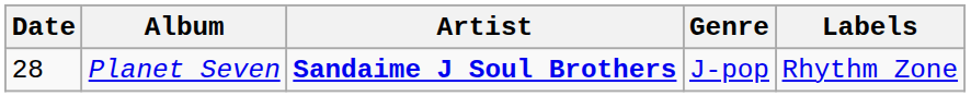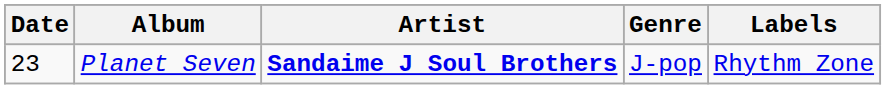 <table class="wikitable">
 <tr>
 <th>Date</th>
 <th>Album</th>
 <th>Artist</th>
 <th>Genre</th>
 <th>Labels</th>
 </tr>
 <tr>
-<td>28</td>
+<td>23</td>
 <td><em><a href='#'>Planet Seven</a></em></td>
 <td><strong><a href='#'>Sandaime J Soul Brothers</a></strong></td>
 <td><a href='#'>J-pop</a></td>
 <td><a href='#'>Rhythm Zone</a></td>
 </tr>
 </table>
